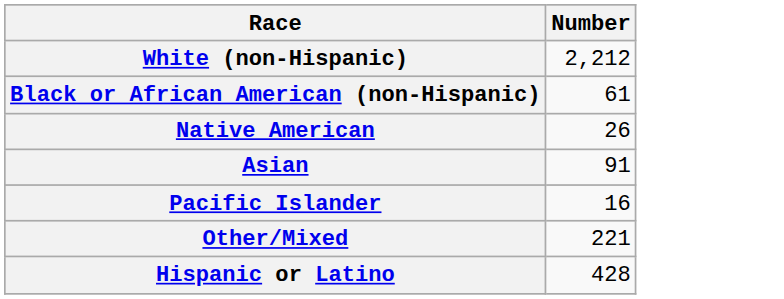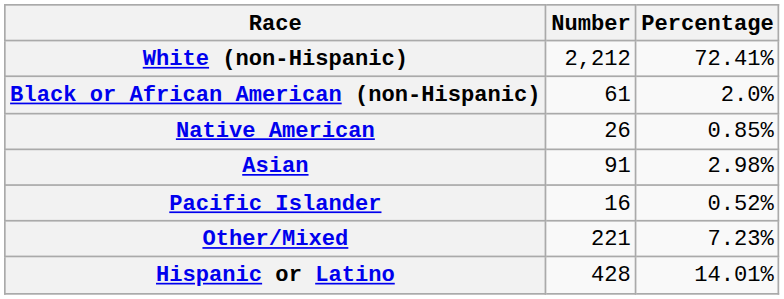 <table class="wikitable" style="text-align:right">
 <tr>
 <th scope="col">Race</th>
 <th scope="col">Number</th>
+<th scope="col">Percentage</th>
 </tr>
 <tr>
 <th scope="row"><a href='#'>White</a> (non-Hispanic)</th>
 <td>2,212</td>
+<td>72.41%</td>
 </tr>
 <tr>
 <th scope="row"><a href='#'>Black or African American</a> (non-Hispanic)</th>
 <td>61</td>
+<td>2.0%</td>
 </tr>
 <tr>
 <th scope="row"><a href='#'>Native American</a></th>
 <td>26</td>
+<td>0.85%</td>
 </tr>
 <tr>
 <th scope="row"><a href='#'>Asian</a></th>
 <td>91</td>
+<td>2.98%</td>
 </tr>
 <tr>
 <th scope="row"><a href='#'>Pacific Islander</a></th>
 <td>16</td>
+<td>0.52%</td>
 </tr>
 <tr>
 <th scope="row"><a href='#'>Other/Mixed</a></th>
 <td>221</td>
+<td>7.23%</td>
 </tr>
 <tr>
 <th scope="row"><a href='#'>Hispanic</a> or <a href='#'>Latino</a></th>
 <td>428</td>
+<td>14.01%</td>
 </tr>
 </table>
